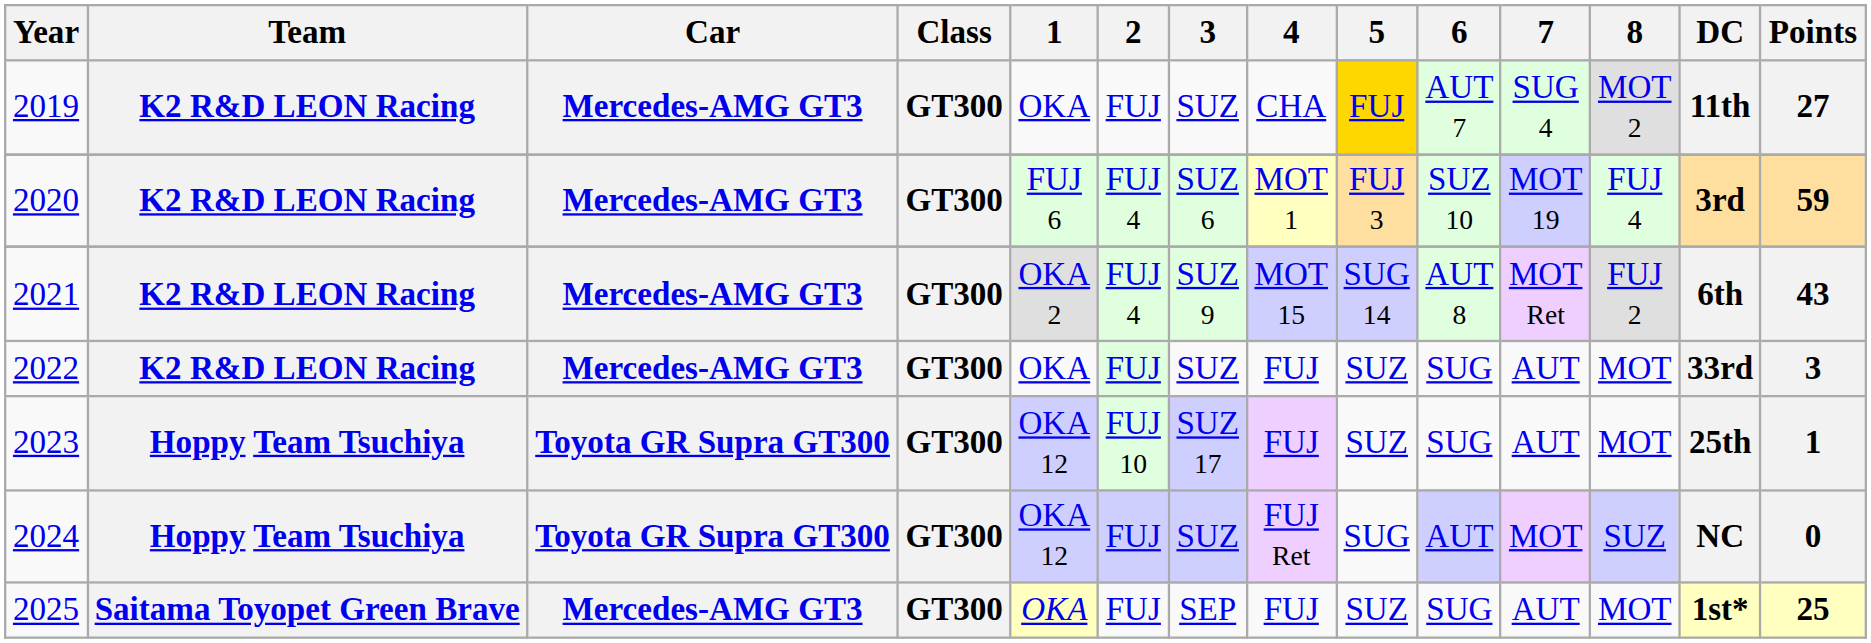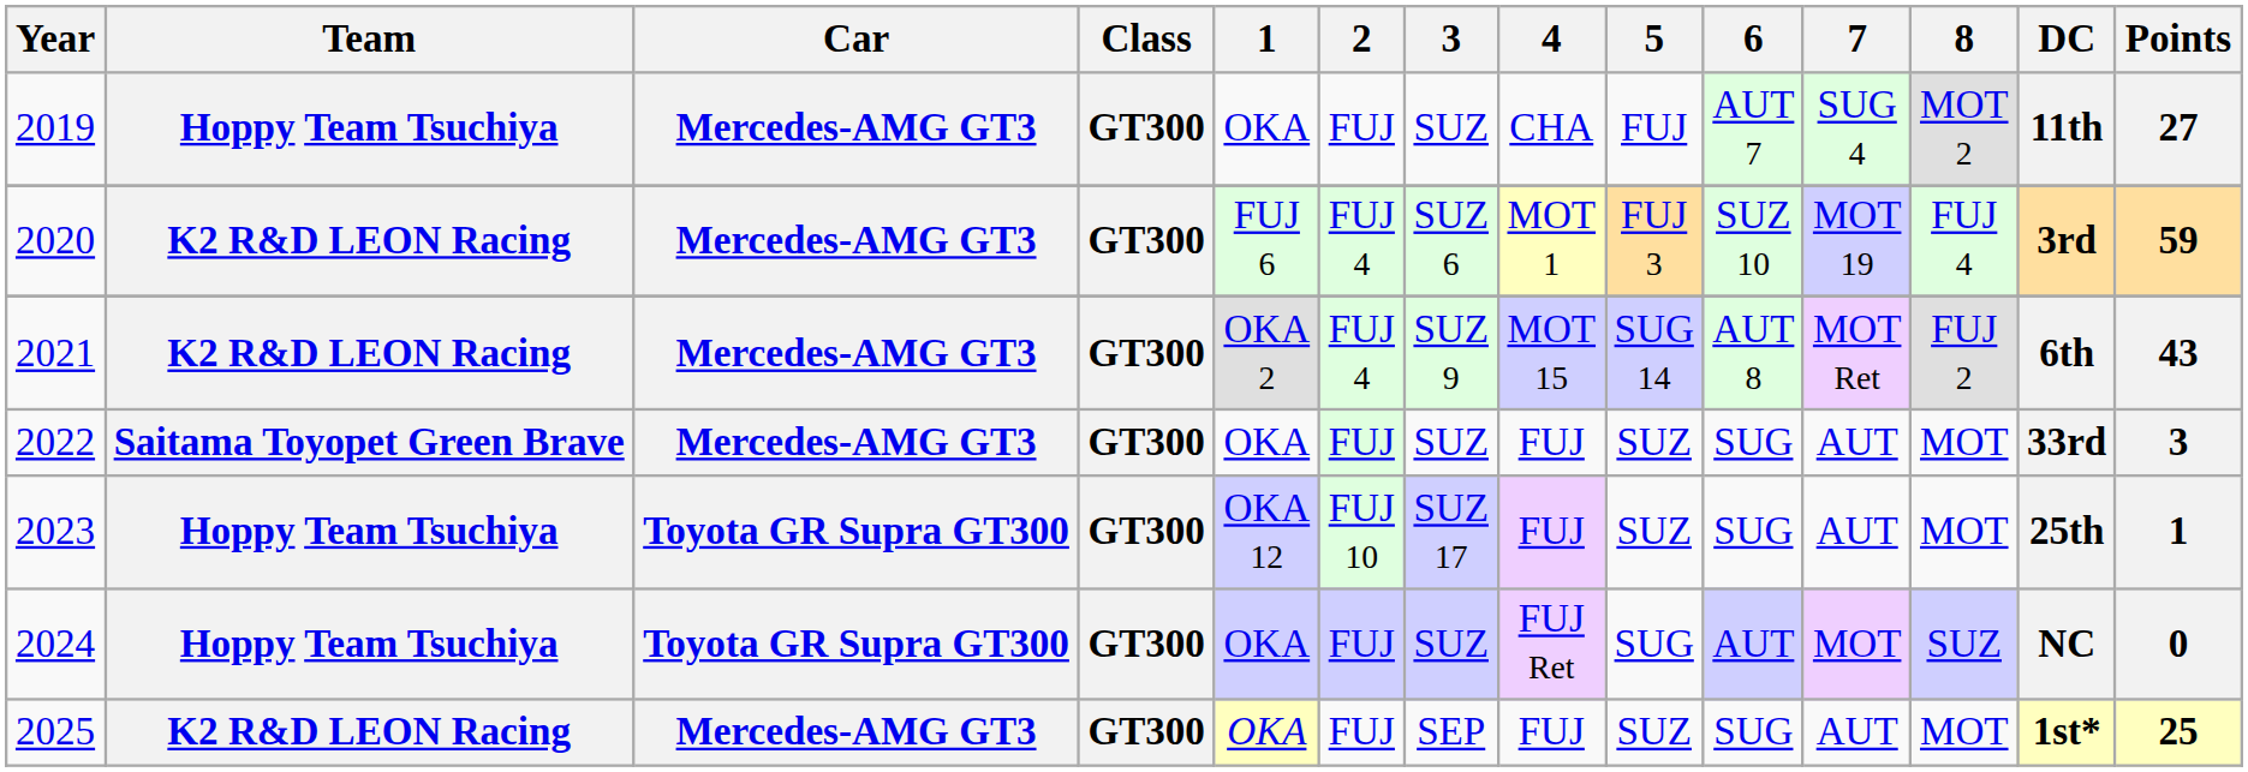 <table class="wikitable" style="text-align:center; font-size:90%">
 <tr>
 <th>Year</th>
 <th>Team</th>
 <th>Car</th>
 <th>Class</th>
 <th>1</th>
 <th>2</th>
 <th>3</th>
 <th>4</th>
 <th>5</th>
 <th>6</th>
 <th>7</th>
 <th>8</th>
 <th>DC</th>
 <th>Points</th>
 </tr>
 <tr>
 <td><a href='#'>2019</a></td>
-<th><a href='#'>K2 R&D LEON Racing</a></th>
+<th><a href='#'>Hoppy</a> <a href='#'>Team Tsuchiya</a></th>
 <th><a href='#'>Mercedes-AMG GT3</a></th>
 <th>GT300</th>
 <td><a href='#'>OKA</a><br><small></small></td>
 <td><a href='#'>FUJ</a><br><small></small></td>
 <td><a href='#'>SUZ</a><br><small></small></td>
 <td><a href='#'>CHA</a><br><small></small></td>
-<td style="background: gold;"><a href='#'>FUJ</a><br><small></small></td>
+<td><a href='#'>FUJ</a><br><small></small></td>
 <td bgcolor="#DFFFDF"><a href='#'>AUT</a><br><small>7</small></td>
 <td bgcolor="#DFFFDF"><a href='#'>SUG</a><br><small>4</small></td>
 <td bgcolor="#DFDFDF"><a href='#'>MOT</a><br><small>2</small></td>
 <th>11th</th>
 <th>27</th>
 </tr>
 <tr>
 </tr>
 <tr>
 <td><a href='#'>2020</a></td>
 <th><a href='#'>K2 R&D LEON Racing</a></th>
 <th><a href='#'>Mercedes-AMG GT3</a></th>
 <th>GT300</th>
 <td bgcolor="#DFFFDF"><a href='#'>FUJ</a><br><small>6</small></td>
 <td bgcolor="#DFFFDF"><a href='#'>FUJ</a><br><small>4</small></td>
 <td bgcolor="#DFFFDF"><a href='#'>SUZ</a><br><small>6</small></td>
 <td bgcolor="#FFFFBF"><a href='#'>MOT</a><br><small>1</small></td>
 <td bgcolor="#FFDF9F"><a href='#'>FUJ</a><br><small>3</small></td>
 <td bgcolor="#DFFFDF"><a href='#'>SUZ</a><br><small>10</small></td>
 <td bgcolor="#CFCFFF"><a href='#'>MOT</a><br><small>19</small></td>
 <td bgcolor="#DFFFDF"><a href='#'>FUJ</a><br><small>4</small></td>
 <td bgcolor="#FFDF9F"><strong> 3rd</strong></td>
 <td bgcolor="#FFDF9F"><strong> 59</strong></td>
 </tr>
 <tr>
 </tr>
 <tr>
 <td><a href='#'>2021</a></td>
 <th><a href='#'>K2 R&D LEON Racing</a></th>
 <th><a href='#'>Mercedes-AMG GT3</a></th>
 <th>GT300</th>
 <td bgcolor="#DFDFDF"><a href='#'>OKA</a><br><small>2</small></td>
 <td bgcolor="#DFFFDF"><a href='#'>FUJ</a><br><small>4</small></td>
 <td bgcolor="#DFFFDF"><a href='#'>SUZ</a><br><small>9</small></td>
 <td bgcolor="#CFCFFF"><a href='#'>MOT</a><br><small>15</small></td>
 <td bgcolor="#CFCFFF"><a href='#'>SUG</a><br><small>14</small></td>
 <td bgcolor="#DFFFDF"><a href='#'>AUT</a><br><small>8</small></td>
 <td bgcolor="#EFCFFF"><a href='#'>MOT</a><br><small>Ret</small></td>
 <td bgcolor="#DFDFDF"><a href='#'>FUJ</a><br><small>2</small></td>
 <th>6th</th>
 <th>43</th>
 </tr>
 <tr>
 <td><a href='#'>2022</a></td>
-<th><a href='#'>K2 R&D LEON Racing</a></th>
+<th><a href='#'>Saitama Toyopet Green Brave</a></th>
 <th><a href='#'>Mercedes-AMG GT3</a></th>
 <th>GT300</th>
 <td><a href='#'>OKA</a></td>
 <td style="background:#DFFFDF;"><a href='#'>FUJ</a><br></td>
 <td><a href='#'>SUZ</a></td>
 <td><a href='#'>FUJ</a></td>
 <td><a href='#'>SUZ</a></td>
 <td><a href='#'>SUG</a></td>
 <td><a href='#'>AUT</a></td>
 <td><a href='#'>MOT</a></td>
 <th>33rd</th>
 <th>3</th>
 </tr>
 <tr>
 <td><a href='#'>2023</a></td>
 <th><a href='#'>Hoppy</a> <a href='#'>Team Tsuchiya</a></th>
 <th><a href='#'>Toyota GR Supra GT300</a></th>
 <th>GT300</th>
 <td style="background:#CFCFFF"><a href='#'>OKA</a><br><small>12</small></td>
 <td style="background:#DFFFDF"><a href='#'>FUJ</a><br><small>10</small></td>
 <td style="background:#CFCFFF"><a href='#'>SUZ</a><br><small>17</small></td>
 <td style="background:#EFCFFF;"><a href='#'>FUJ</a><br></td>
 <td style="background:#"><a href='#'>SUZ</a><br><small></small></td>
 <td style="background:#"><a href='#'>SUG</a><br><small></small></td>
 <td style="background:#"><a href='#'>AUT</a><br><small></small></td>
 <td style="background:#"><a href='#'>MOT</a><br><small></small></td>
 <th>25th</th>
 <th>1</th>
 </tr>
 <tr>
 <td><a href='#'>2024</a></td>
 <th><a href='#'>Hoppy</a> <a href='#'>Team Tsuchiya</a></th>
 <th><a href='#'>Toyota GR Supra GT300</a></th>
 <th>GT300</th>
-<td style="background:#CFCFFF"><a href='#'>OKA</a><br><small>12</small></td>
+<td style="background:#CFCFFF;"><a href='#'>OKA</a><br></td>
 <td style="background:#CFCFFF;"><a href='#'>FUJ</a><br></td>
 <td style="background:#CFCFFF;"><a href='#'>SUZ</a><br></td>
 <td style="background:#EFCFFF"><a href='#'>FUJ</a><br><small>Ret</small></td>
 <td style="background:#;"><a href='#'>SUG</a><br></td>
 <td style="background:#CFCFFF;"><a href='#'>AUT</a><br></td>
 <td style="background:#EFCFFF;"><a href='#'>MOT</a><br></td>
 <td style="background:#CFCFFF;"><a href='#'>SUZ</a><br></td>
 <th>NC</th>
 <th>0</th>
 </tr>
 <tr>
 <td><a href='#'>2025</a></td>
-<th><a href='#'>Saitama Toyopet Green Brave</a></th>
+<th><a href='#'>K2 R&D LEON Racing</a></th>
 <th><a href='#'>Mercedes-AMG GT3</a></th>
 <th>GT300</th>
 <td style="background:#FFFFBF;"><em><a href='#'>OKA</a></em><br></td>
 <td style="background:#;"><a href='#'>FUJ</a><br></td>
 <td style="background:#;"><a href='#'>SEP</a><br></td>
 <td style="background:#;"><a href='#'>FUJ</a><br></td>
 <td style="background:#;"><a href='#'>SUZ</a><br></td>
 <td style="background:#;"><a href='#'>SUG</a><br></td>
 <td style="background:#;"><a href='#'>AUT</a><br></td>
 <td style="background:#;"><a href='#'>MOT</a><br></td>
 <th style="background:#FFFFBF">1st*</th>
 <th style="background:#FFFFBF">25</th>
 </tr>
 </table>
